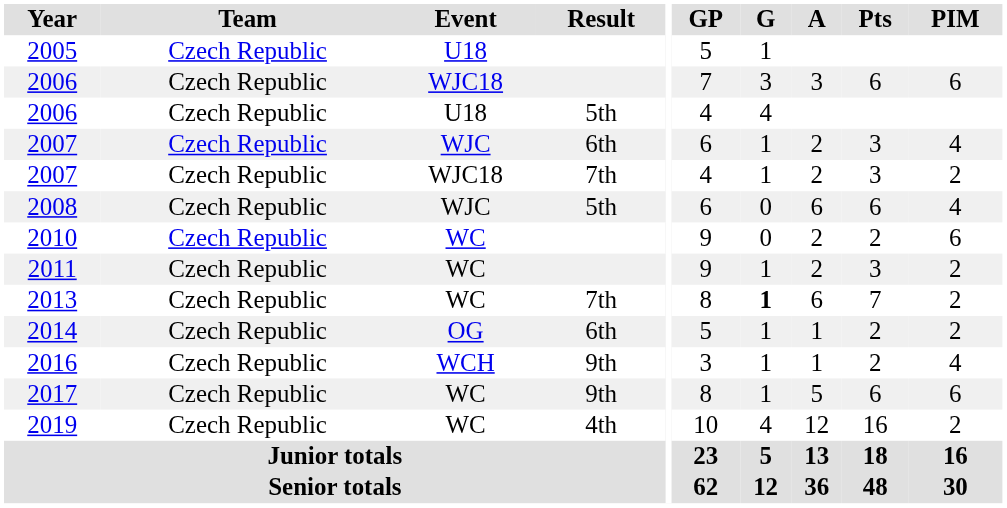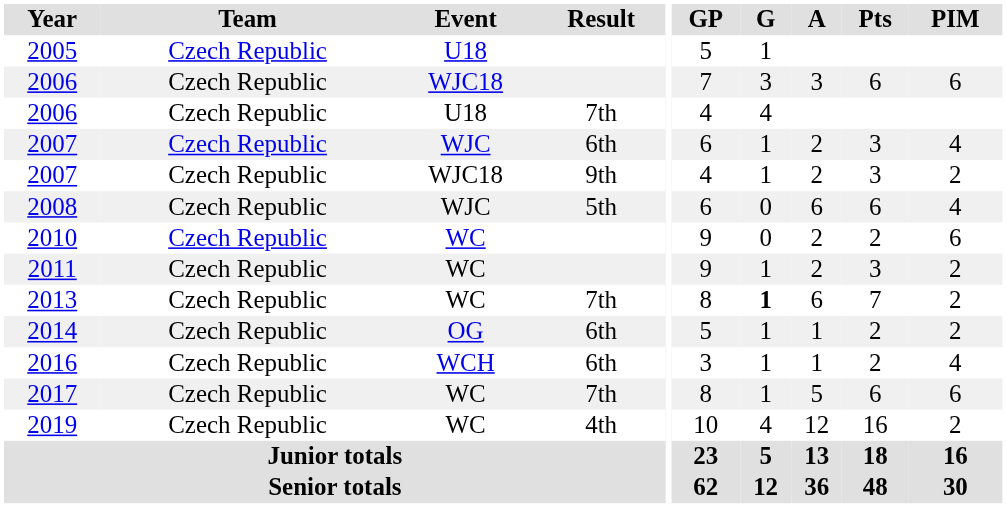 <table border="0" cellpadding="1" cellspacing="0" ID="Table3" style="text-align:center; width:40em">
 <tr ALIGN="center" bgcolor="#e0e0e0">
 <th>Year</th>
 <th>Team</th>
 <th>Event</th>
 <th>Result</th>
 <th rowspan="99" bgcolor="#ffffff"></th>
 <th>GP</th>
 <th>G</th>
 <th>A</th>
 <th>Pts</th>
 <th>PIM</th>
 </tr>
 <tr>
 <td><a href='#'>2005</a></td>
 <td><a href='#'>Czech Republic</a></td>
 <td><a href='#'>U18</a></td>
 <td></td>
 <td>5</td>
 <td>1</td>
 <td></td>
 <td></td>
 <td></td>
 </tr>
 <tr bgcolor="#f0f0f0">
 <td><a href='#'>2006</a></td>
 <td>Czech Republic</td>
 <td><a href='#'>WJC18</a></td>
 <td></td>
 <td>7</td>
 <td>3</td>
 <td>3</td>
 <td>6</td>
 <td>6</td>
 </tr>
 <tr>
 <td><a href='#'>2006</a></td>
 <td>Czech Republic</td>
 <td>U18</td>
-<td>5th</td>
+<td>7th</td>
 <td>4</td>
 <td>4</td>
 <td></td>
 <td></td>
 <td></td>
 </tr>
 <tr bgcolor="#f0f0f0">
 <td><a href='#'>2007</a></td>
 <td><a href='#'>Czech Republic</a></td>
 <td><a href='#'>WJC</a></td>
 <td>6th</td>
 <td>6</td>
 <td>1</td>
 <td>2</td>
 <td>3</td>
 <td>4</td>
 </tr>
 <tr>
 <td><a href='#'>2007</a></td>
 <td>Czech Republic</td>
 <td>WJC18</td>
-<td>7th</td>
+<td>9th</td>
 <td>4</td>
 <td>1</td>
 <td>2</td>
 <td>3</td>
 <td>2</td>
 </tr>
 <tr bgcolor="#f0f0f0">
 <td><a href='#'>2008</a></td>
 <td>Czech Republic</td>
 <td>WJC</td>
 <td>5th</td>
 <td>6</td>
 <td>0</td>
 <td>6</td>
 <td>6</td>
 <td>4</td>
 </tr>
 <tr>
 <td><a href='#'>2010</a></td>
 <td><a href='#'>Czech Republic</a></td>
 <td><a href='#'>WC</a></td>
 <td></td>
 <td>9</td>
 <td>0</td>
 <td>2</td>
 <td>2</td>
 <td>6</td>
 </tr>
 <tr bgcolor="#f0f0f0">
 <td><a href='#'>2011</a></td>
 <td>Czech Republic</td>
 <td>WC</td>
 <td></td>
 <td>9</td>
 <td>1</td>
 <td>2</td>
 <td>3</td>
 <td>2</td>
 </tr>
 <tr>
 <td><a href='#'>2013</a></td>
 <td>Czech Republic</td>
 <td>WC</td>
 <td>7th</td>
 <td>8</td>
 <td><strong>1</strong></td>
 <td>6</td>
 <td>7</td>
 <td>2</td>
 </tr>
 <tr bgcolor="#f0f0f0">
 <td><a href='#'>2014</a></td>
 <td>Czech Republic</td>
 <td><a href='#'>OG</a></td>
 <td>6th</td>
 <td>5</td>
 <td>1</td>
 <td>1</td>
 <td>2</td>
 <td>2</td>
 </tr>
 <tr>
 <td><a href='#'>2016</a></td>
 <td>Czech Republic</td>
 <td><a href='#'>WCH</a></td>
-<td>9th</td>
+<td>6th</td>
 <td>3</td>
 <td>1</td>
 <td>1</td>
 <td>2</td>
 <td>4</td>
 </tr>
 <tr bgcolor="#f0f0f0">
 <td><a href='#'>2017</a></td>
 <td>Czech Republic</td>
 <td>WC</td>
-<td>9th</td>
+<td>7th</td>
 <td>8</td>
 <td>1</td>
 <td>5</td>
 <td>6</td>
 <td>6</td>
 </tr>
 <tr>
 <td><a href='#'>2019</a></td>
 <td>Czech Republic</td>
 <td>WC</td>
 <td>4th</td>
 <td>10</td>
 <td>4</td>
 <td>12</td>
 <td>16</td>
 <td>2</td>
 </tr>
 <tr bgcolor="#e0e0e0">
 <th colspan="4">Junior totals</th>
 <th>23</th>
 <th>5</th>
 <th>13</th>
 <th>18</th>
 <th>16</th>
 </tr>
 <tr bgcolor="#e0e0e0">
 <th colspan="4">Senior totals</th>
 <th>62</th>
 <th>12</th>
 <th>36</th>
 <th>48</th>
 <th>30</th>
 </tr>
 </table>
